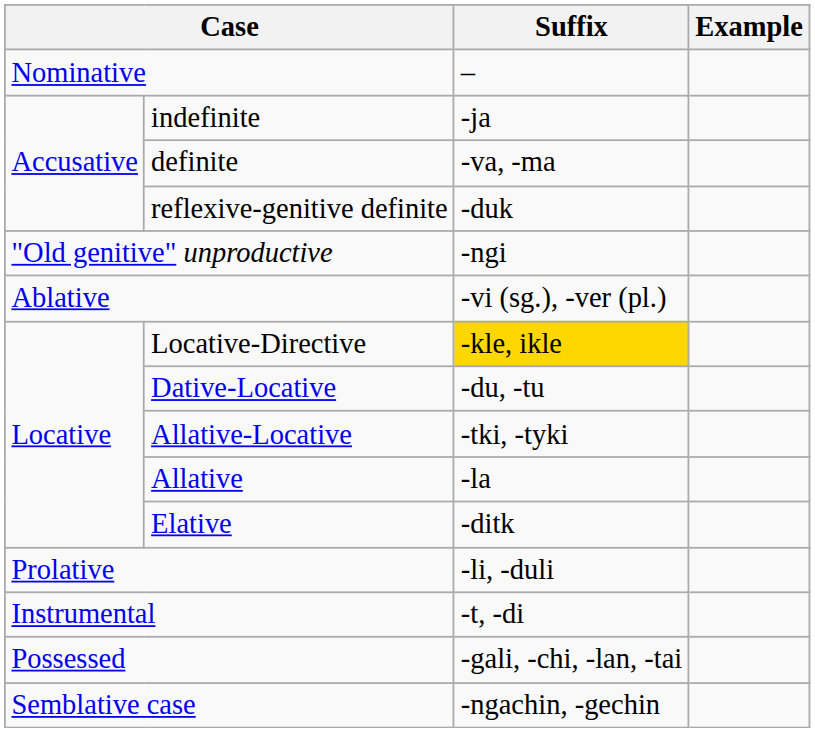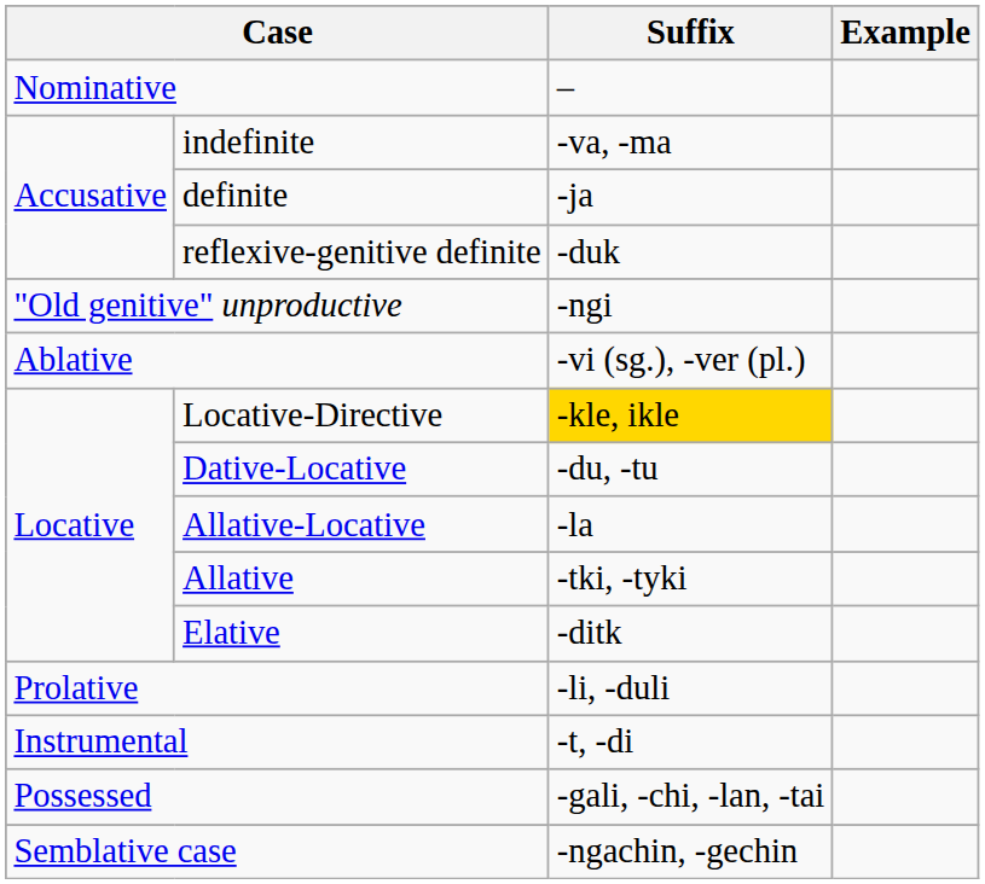 <table class="wikitable">
 <tr>
 <th colspan="2">Case</th>
 <th>Suffix</th>
 <th>Example</th>
 </tr>
 <tr>
 <td colspan="2"><a href='#'>Nominative</a></td>
 <td>–</td>
 <td></td>
 </tr>
 <tr>
 <td rowspan="3"><a href='#'>Accusative</a></td>
 <td>indefinite</td>
-<td>-ja</td>
+<td>-va, -ma</td>
 <td></td>
 </tr>
 <tr>
 <td>definite</td>
-<td>-va, -ma</td>
+<td>-ja</td>
 <td></td>
 </tr>
 <tr>
 <td>reflexive-genitive definite</td>
 <td>-duk</td>
 <td></td>
 </tr>
 <tr>
 <td colspan="2"><a href='#'>"Old genitive"</a> <em>unproductive</em></td>
 <td>-ngi</td>
 <td></td>
 </tr>
 <tr>
 <td colspan="2"><a href='#'>Ablative</a></td>
 <td>-vi (sg.), -ver (pl.)</td>
 <td></td>
 </tr>
 <tr>
 <td rowspan="5"><a href='#'>Locative</a></td>
 <td>Locative-Directive</td>
 <td style="background: gold;">-kle, ikle</td>
 <td></td>
 </tr>
 <tr>
 <td><a href='#'>Dative-Locative</a></td>
 <td>-du, -tu</td>
 <td></td>
 </tr>
 <tr>
 <td><a href='#'>Allative-Locative</a></td>
-<td>-tki, -tyki</td>
+<td>-la</td>
 <td></td>
 </tr>
 <tr>
 <td><a href='#'>Allative</a></td>
-<td>-la</td>
+<td>-tki, -tyki</td>
 <td></td>
 </tr>
 <tr>
 <td><a href='#'>Elative</a></td>
 <td>-ditk</td>
 <td></td>
 </tr>
 <tr>
 <td colspan="2"><a href='#'>Prolative</a></td>
 <td>-li, -duli</td>
 <td> </td>
 </tr>
 <tr>
 <td colspan="2"><a href='#'>Instrumental</a></td>
 <td>-t, -di</td>
 <td></td>
 </tr>
 <tr>
 <td colspan="2"><a href='#'>Possessed</a></td>
 <td>-gali, -chi, -lan, -tai</td>
 <td></td>
 </tr>
 <tr>
 <td colspan="2"><a href='#'>Semblative case</a></td>
 <td>-ngachin, -gechin</td>
 <td></td>
 </tr>
 </table>
